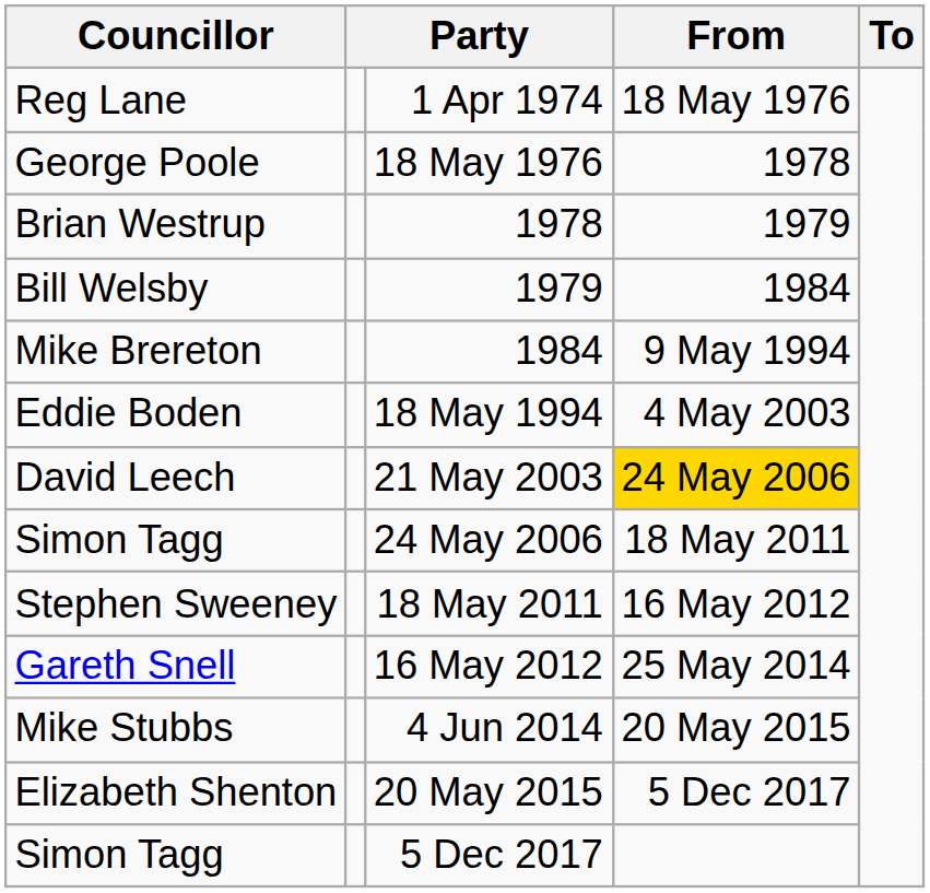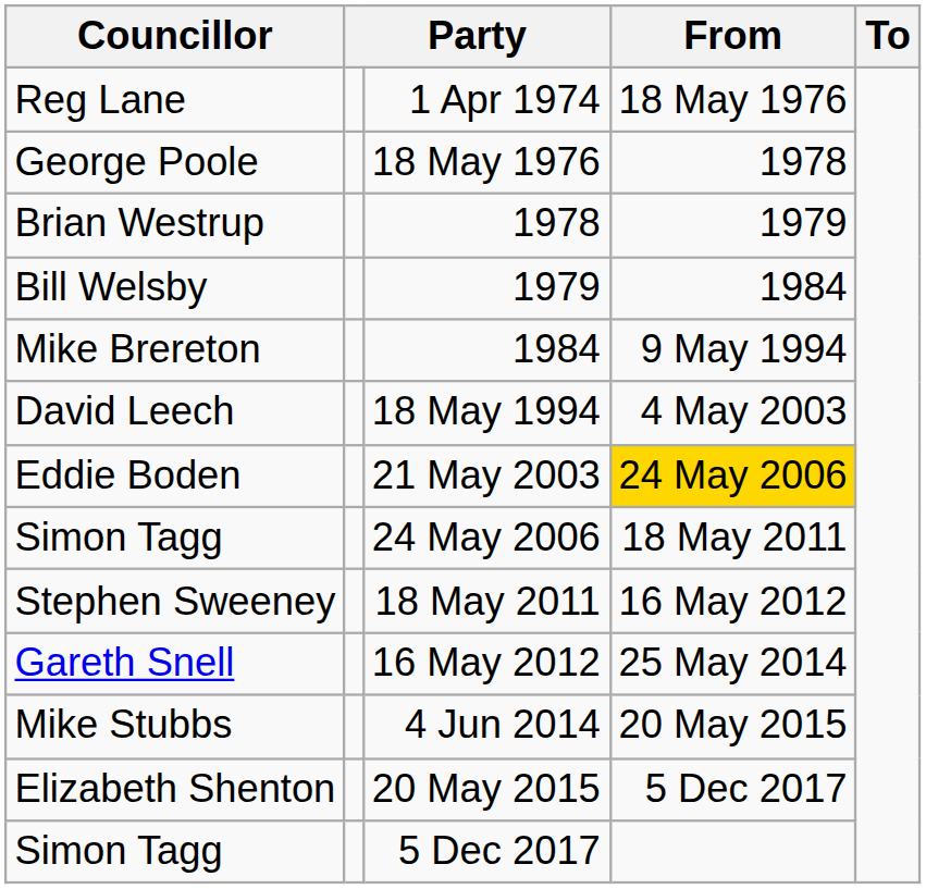 <table class=wikitable>
 <tr>
 <th>Councillor</th>
 <th colspan=2>Party</th>
 <th>From</th>
 <th>To</th>
 </tr>
 <tr>
 <td>Reg Lane</td>
 <td></td>
 <td align=right>1 Apr 1974</td>
 <td align=right>18 May 1976</td>
 </tr>
 <tr>
 <td>George Poole</td>
 <td></td>
 <td align=right>18 May 1976</td>
 <td align=right>1978</td>
 </tr>
 <tr>
 <td>Brian Westrup</td>
 <td></td>
 <td align=right>1978</td>
 <td align=right>1979</td>
 </tr>
 <tr>
 <td>Bill Welsby</td>
 <td></td>
 <td align=right>1979</td>
 <td align=right>1984</td>
 </tr>
 <tr>
 <td>Mike Brereton</td>
 <td></td>
 <td align=right>1984</td>
 <td align=right>9 May 1994</td>
 </tr>
 <tr>
-<td>Eddie Boden</td>
+<td>David Leech</td>
 <td></td>
 <td align=right>18 May 1994</td>
 <td align=right>4 May 2003</td>
 </tr>
 <tr>
-<td>David Leech</td>
+<td>Eddie Boden</td>
 <td></td>
 <td align=right>21 May 2003</td>
 <td align=right style="background: gold;">24 May 2006</td>
 </tr>
 <tr>
 <td>Simon Tagg</td>
 <td></td>
 <td align=right>24 May 2006</td>
 <td align=right>18 May 2011</td>
 </tr>
 <tr>
 <td>Stephen Sweeney</td>
 <td></td>
 <td align=right>18 May 2011</td>
 <td align=right>16 May 2012</td>
 </tr>
 <tr>
 <td><a href='#'>Gareth Snell</a></td>
 <td></td>
 <td align=right>16 May 2012</td>
 <td align=right>25 May 2014</td>
 </tr>
 <tr>
 <td>Mike Stubbs</td>
 <td></td>
 <td align=right>4 Jun 2014</td>
 <td align=right>20 May 2015</td>
 </tr>
 <tr>
 <td>Elizabeth Shenton</td>
 <td></td>
 <td align=right>20 May 2015</td>
 <td align=right>5 Dec 2017</td>
 </tr>
 <tr>
 <td>Simon Tagg</td>
 <td></td>
 <td align=right>5 Dec 2017</td>
 <td align=right></td>
 </tr>
 </table>
